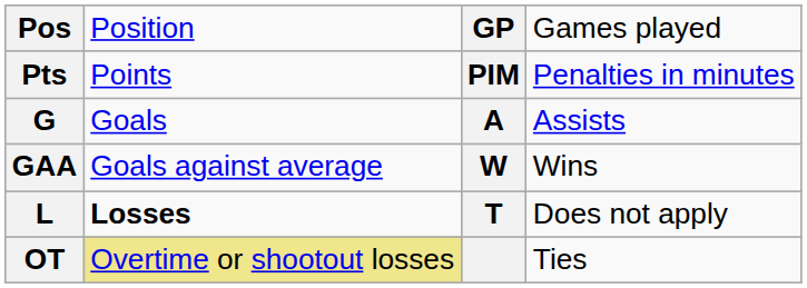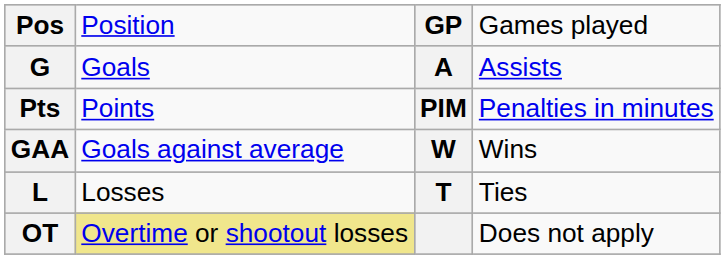 <table class="wikitable">
 <tr>
 <th scope="col">Pos</th>
 <td scope="row"><a href='#'>Position</a></td>
 <th scope="col">GP</th>
 <td scope="row">Games played</td>
 </tr>
 <tr>
+<th scope="col">G</th>
+<td scope="row"><a href='#'>Goals</a></td>
+<th scope="col">A</th>
+<td scope="row"><a href='#'>Assists</a></td>
+</tr>
+<tr>
 <th scope="col">Pts</th>
 <td scope="row"><a href='#'>Points</a></td>
 <th scope="col">PIM</th>
 <td scope="row"><a href='#'>Penalties in minutes</a></td>
-</tr>
-<tr>
-<th scope="col">G</th>
-<td scope="row"><a href='#'>Goals</a></td>
-<th scope="col">A</th>
-<td scope="row"><a href='#'>Assists</a></td>
 </tr>
 <tr>
 <th scope="col">GAA</th>
 <td scope="row"><a href='#'>Goals against average</a></td>
 <th scope="col">W</th>
 <td scope="row">Wins</td>
 </tr>
 <tr>
 <th scope="col">L</th>
-<td scope="row"><strong>Losses</strong></td>
+<td scope="row">Losses</td>
 <th scope="col">T</th>
-<td scope="col">Does not apply</td>
+<td scope="row">Ties</td>
 </tr>
 <tr>
 <th scope="col">OT</th>
 <td scope="row" style="background: khaki;"><a href='#'>Overtime</a> or <a href='#'>shootout</a> losses</td>
 <th></th>
-<td scope="row">Ties</td>
+<td scope="col">Does not apply</td>
 </tr>
 </table>
